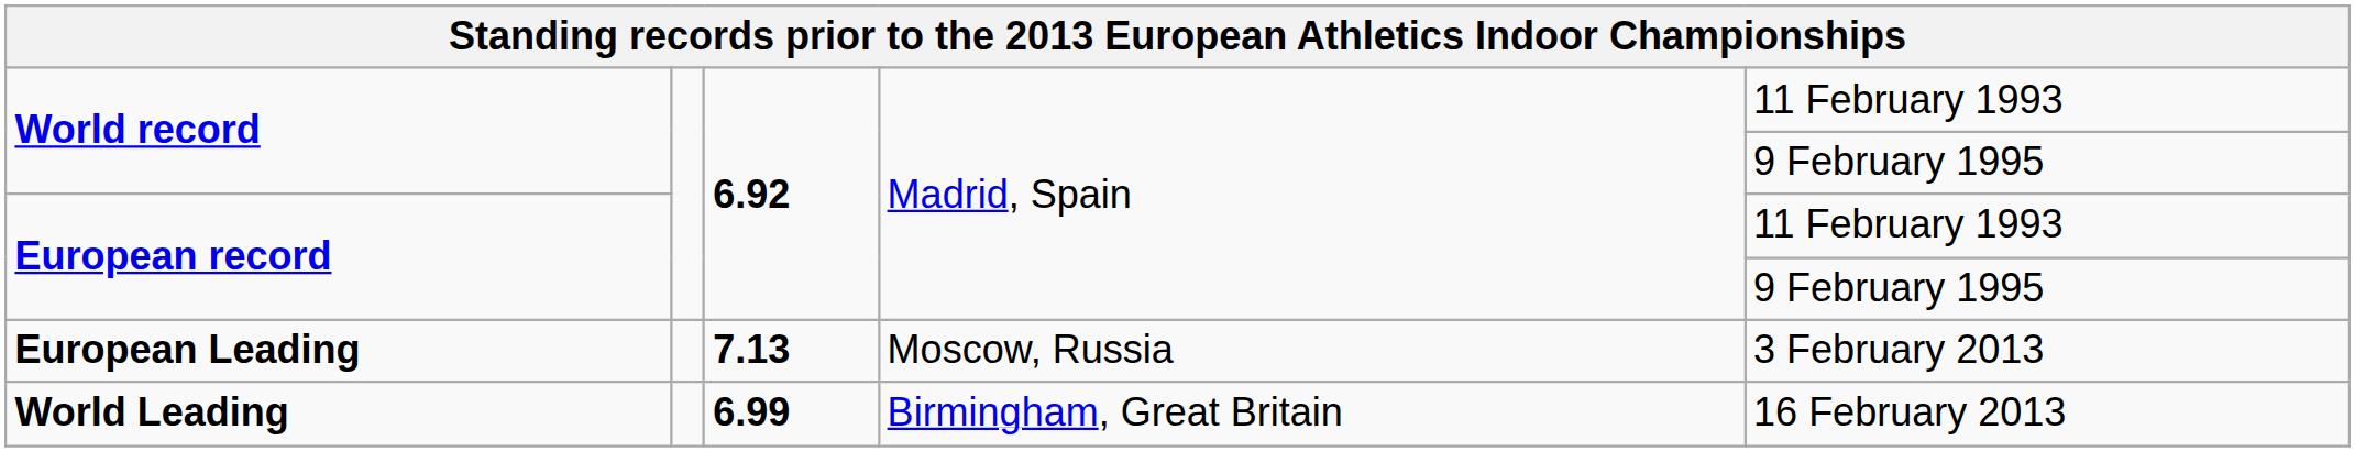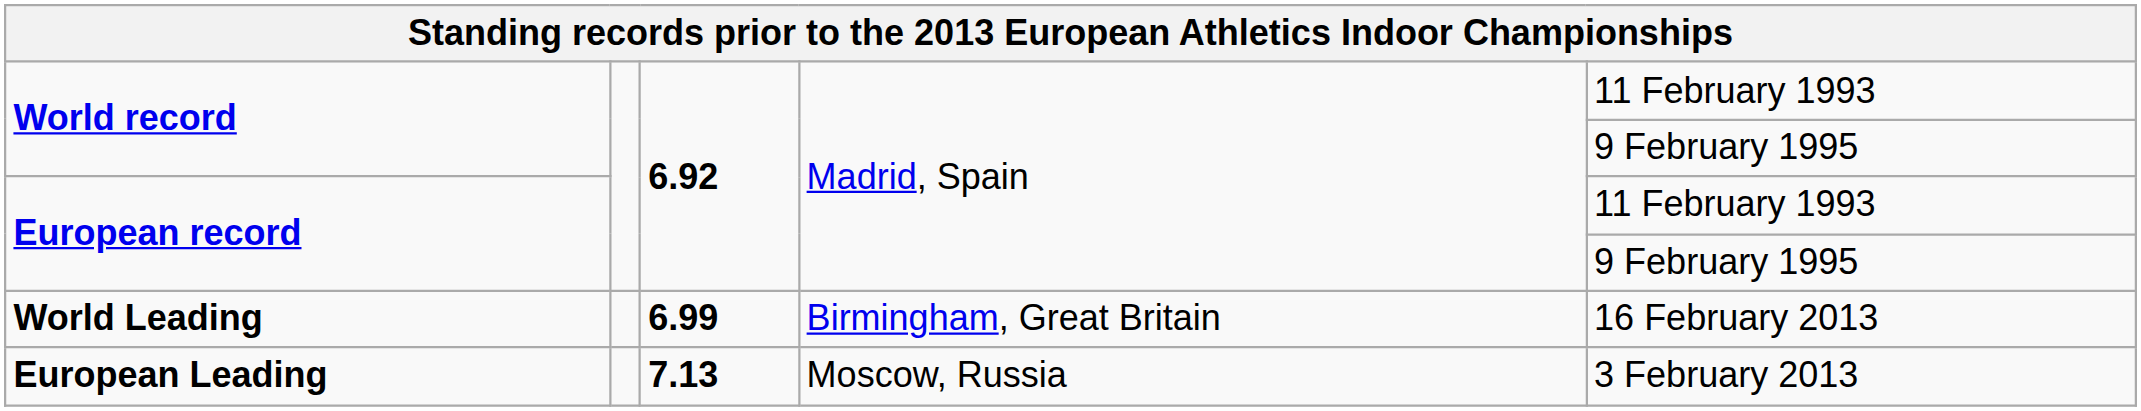 <table class="wikitable" width=75%>
 <tr>
 <th colspan="5">Standing records prior to the 2013 European Athletics Indoor Championships</th>
 </tr>
 <tr>
 <td rowspan=2><strong><a href='#'>World record</a></strong></td>
 <td rowspan=4></td>
 <td rowspan=4><strong>6.92</strong></td>
 <td rowspan=4><a href='#'>Madrid</a>, Spain</td>
 <td>11 February 1993</td>
 </tr>
 <tr>
 <td>9 February 1995</td>
 </tr>
 <tr>
 <td rowspan=2><strong><a href='#'>European record</a></strong></td>
 <td>11 February 1993</td>
 </tr>
 <tr>
 <td>9 February 1995</td>
 </tr>
 <tr>
+<td><strong>World Leading</strong></td>
+<td></td>
+<td><strong>6.99</strong></td>
+<td><a href='#'>Birmingham</a>, Great Britain</td>
+<td>16 February 2013</td>
+</tr>
+<tr>
 <td><strong>European Leading</strong></td>
 <td></td>
 <td><strong>7.13</strong></td>
 <td>Moscow, Russia</td>
 <td>3 February 2013</td>
 </tr>
-<tr>
-<td><strong>World Leading</strong></td>
-<td></td>
-<td><strong>6.99</strong></td>
-<td><a href='#'>Birmingham</a>, Great Britain</td>
-<td>16 February 2013</td>
-</tr>
 </table>
